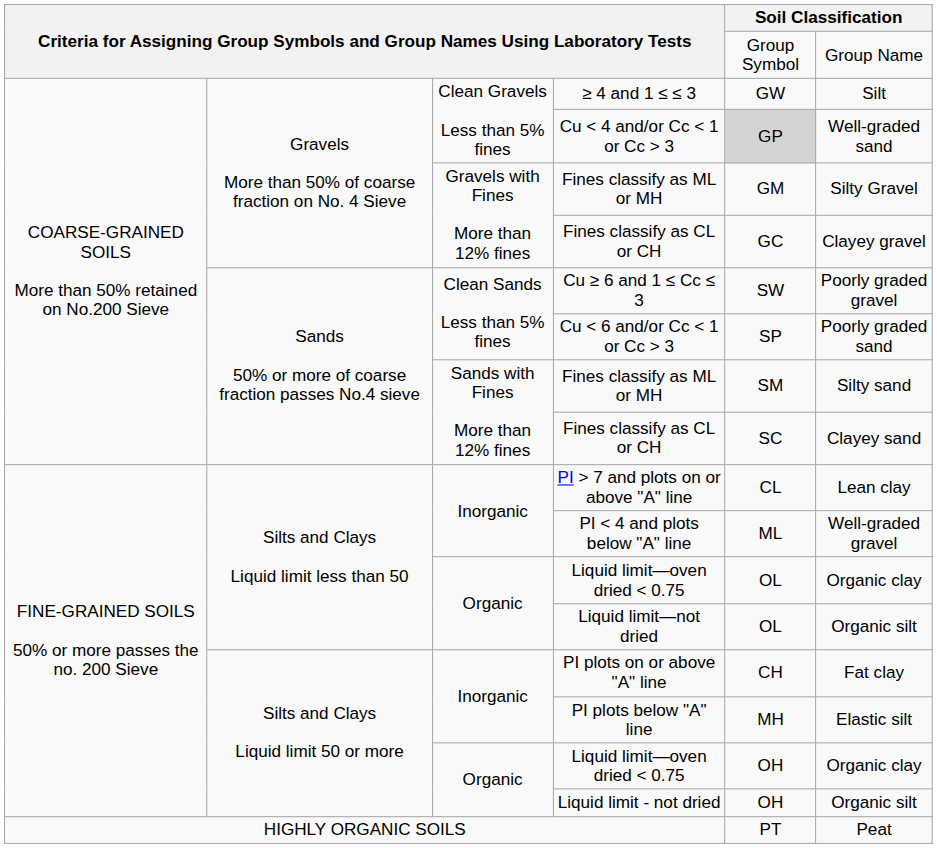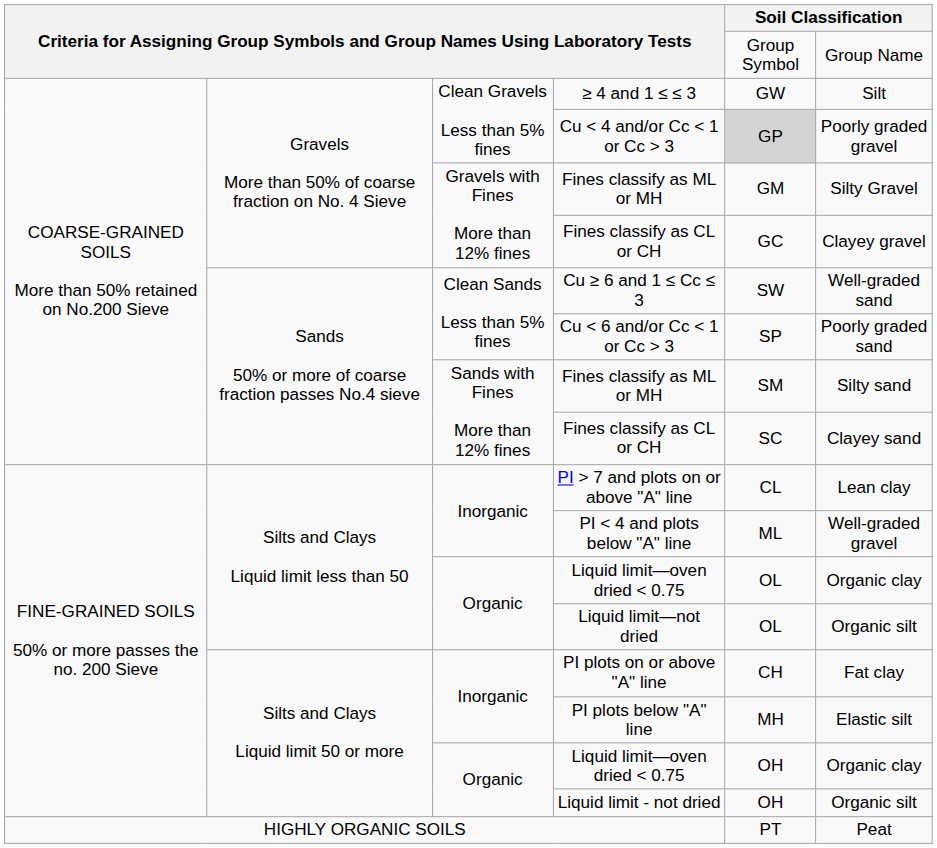 <table class="wikitable" style="text-align:center">
 <tr>
 <th rowspan="2" colspan="4">Criteria for Assigning Group Symbols and Group Names Using Laboratory Tests</th>
 <th colspan="2">Soil Classification</th>
 </tr>
 <tr>
 <td>Group Symbol</td>
 <td>Group Name</td>
 </tr>
 <tr>
 <td rowspan="8">COARSE-GRAINED SOILS<br><br>More than 50% retained on No.200 Sieve</td>
 <td rowspan="4">Gravels<br><br>More than 50% of coarse fraction on No. 4 Sieve</td>
 <td rowspan="2">Clean Gravels<br><br>Less than 5% fines</td>
 <td> ≥ 4 and 1 ≤  ≤ 3</td>
 <td>GW</td>
 <td>Silt</td>
 </tr>
 <tr>
 <td>Cu < 4 and/or Cc < 1 or Cc > 3</td>
 <td style="background: lightgrey;">GP</td>
-<td>Well-graded sand</td>
+<td>Poorly graded gravel</td>
 </tr>
 <tr>
 <td rowspan="2">Gravels with Fines<br><br>More than 12% fines</td>
 <td>Fines classify as ML or MH</td>
 <td>GM</td>
 <td>Silty Gravel</td>
 </tr>
 <tr>
 <td>Fines classify as CL or CH</td>
 <td>GC</td>
 <td>Clayey gravel</td>
 </tr>
 <tr>
 <td rowspan="4">Sands<br><br>50% or more of coarse fraction passes No.4 sieve</td>
 <td rowspan="2">Clean Sands<br><br>Less than 5% fines</td>
 <td>Cu ≥ 6 and 1 ≤ Cc ≤ 3</td>
 <td>SW</td>
-<td>Poorly graded gravel</td>
+<td>Well-graded sand</td>
 </tr>
 <tr>
 <td>Cu < 6 and/or Cc < 1 or Cc > 3</td>
 <td>SP</td>
 <td>Poorly graded sand</td>
 </tr>
 <tr>
 <td rowspan="2">Sands with Fines<br><br>More than 12% fines</td>
 <td>Fines classify as ML or MH</td>
 <td>SM</td>
 <td>Silty sand</td>
 </tr>
 <tr>
 <td>Fines classify as CL or CH</td>
 <td>SC</td>
 <td>Clayey sand</td>
 </tr>
 <tr>
 <td rowspan="8">FINE-GRAINED SOILS<br><br>50% or more passes the no. 200 Sieve</td>
 <td rowspan="4">Silts and Clays<br><br>Liquid limit less than 50</td>
 <td rowspan="2">Inorganic</td>
 <td><a href='#'>PI</a> > 7 and plots on or above "A" line</td>
 <td>CL</td>
 <td>Lean clay</td>
 </tr>
 <tr>
 <td>PI < 4 and plots below "A" line</td>
 <td>ML</td>
 <td>Well-graded gravel</td>
 </tr>
 <tr>
 <td rowspan="2">Organic</td>
 <td>Liquid limit—oven dried < 0.75</td>
 <td>OL</td>
 <td>Organic clay</td>
 </tr>
 <tr>
 <td>Liquid limit—not dried</td>
 <td>OL</td>
 <td>Organic silt</td>
 </tr>
 <tr>
 <td rowspan="4">Silts and Clays<br><br>Liquid limit 50 or more</td>
 <td rowspan="2">Inorganic</td>
 <td>PI plots on or above "A" line</td>
 <td>CH</td>
 <td>Fat clay</td>
 </tr>
 <tr>
 <td>PI plots below "A" line</td>
 <td>MH</td>
 <td>Elastic silt</td>
 </tr>
 <tr>
 <td rowspan="2">Organic</td>
 <td>Liquid limit—oven dried < 0.75</td>
 <td>OH</td>
 <td>Organic clay</td>
 </tr>
 <tr>
 <td>Liquid limit - not dried</td>
 <td>OH</td>
 <td>Organic silt</td>
 </tr>
 <tr>
 <td colspan="4">HIGHLY ORGANIC SOILS</td>
 <td>PT</td>
 <td>Peat</td>
 </tr>
 </table>
